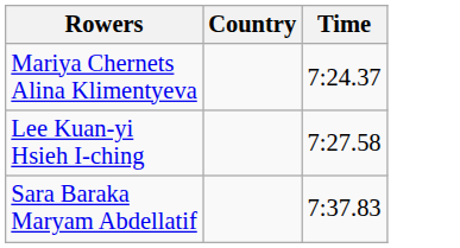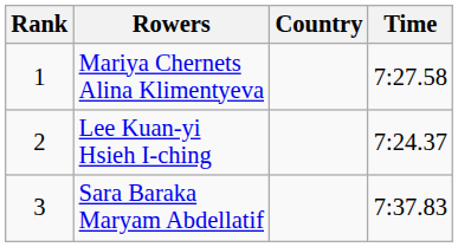 <table class="wikitable" style="text-align:center">
 <tr>
+<th>Rank</th>
 <th>Rowers</th>
 <th>Country</th>
 <th>Time</th>
 </tr>
 <tr>
+<td>1</td>
 <td align="left"><a href='#'>Mariya Chernets</a><br><a href='#'>Alina Klimentyeva</a></td>
+<td align="left"></td>
+<td>7:27.58</td>
+</tr>
+<tr>
+<td>2</td>
+<td align="left"><a href='#'>Lee Kuan-yi</a><br><a href='#'>Hsieh I-ching</a></td>
 <td align="left"></td>
 <td>7:24.37</td>
 </tr>
 <tr>
-<td align="left"><a href='#'>Lee Kuan-yi</a><br><a href='#'>Hsieh I-ching</a></td>
-<td align="left"></td>
-<td>7:27.58</td>
-</tr>
-<tr>
+<td>3</td>
 <td align="left"><a href='#'>Sara Baraka</a><br><a href='#'>Maryam Abdellatif</a></td>
 <td align="left"></td>
 <td>7:37.83</td>
 </tr>
 </table>
